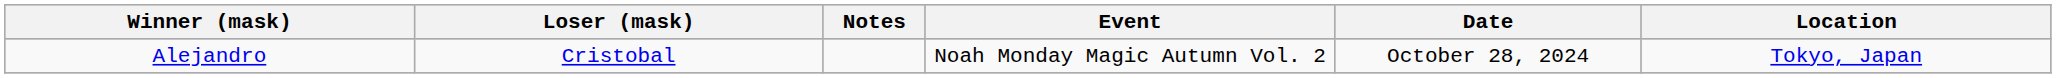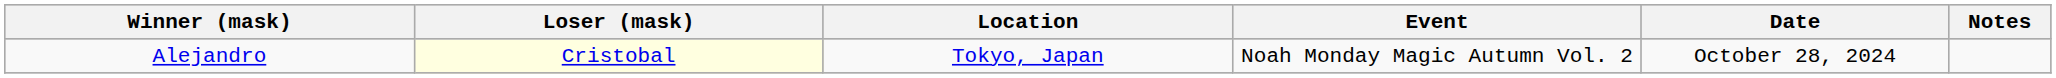 <table class="wikitable sortable" width=100%  style="text-align: center">
 <tr>
 <th width=20% scope="col">Winner (mask)</th>
 <th width=20% scope="col">Loser (mask)</th>
-<th class="unsortable" width=5% scope="col">Notes</th>
+<th width=20% scope="col">Location</th>
 <th width=20% scope="col">Event</th>
 <th width=15% scope="col">Date</th>
-<th width=20% scope="col">Location</th>
+<th class="unsortable" width=5% scope="col">Notes</th>
 </tr>
 <tr>
 <td><a href='#'>Alejandro</a></td>
-<td><a href='#'>Cristobal</a></td>
-<td></td>
+<td style="background: lightyellow;"><a href='#'>Cristobal</a></td>
+<td><a href='#'>Tokyo, Japan</a></td>
 <td>Noah Monday Magic Autumn Vol. 2</td>
 <td>October 28, 2024</td>
-<td><a href='#'>Tokyo, Japan</a></td>
+<td></td>
 </tr>
 </table>
